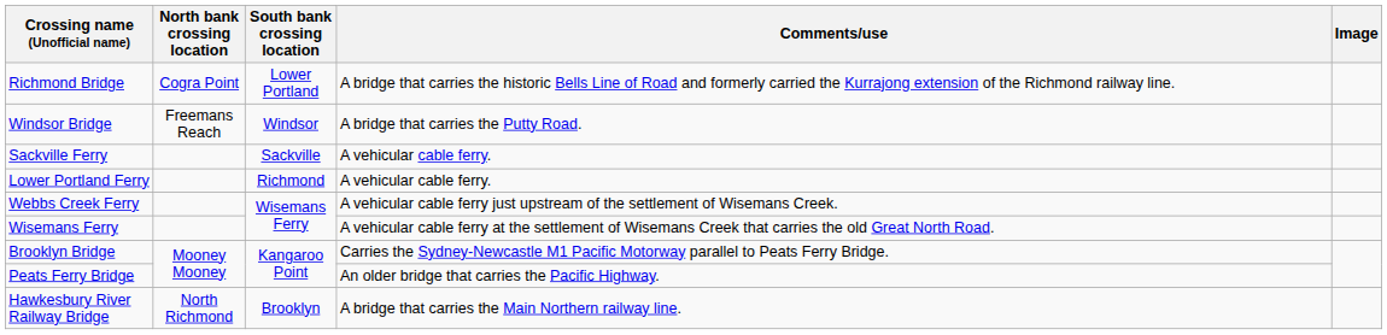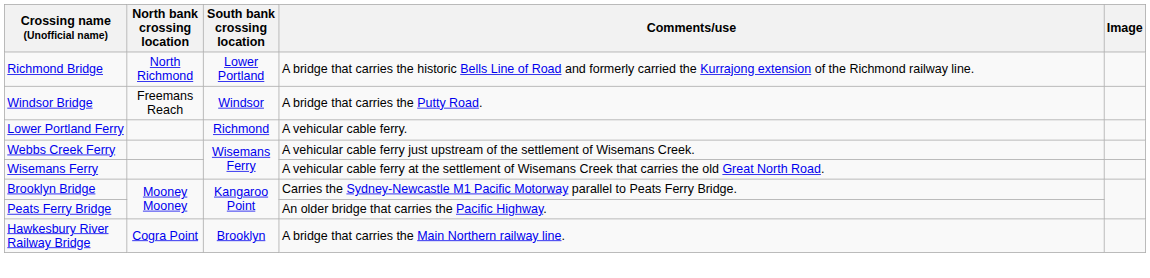 <table class="wikitable">
 <tr>
 <th width="150pt">Crossing name<br><small>(Unofficial name)</small></th>
 <th width="90pt">North bank crossing location</th>
 <th width="90pt">South bank crossing location</th>
 <th width="1050pt">Comments/use</th>
 <th>Image</th>
 </tr>
 <tr>
 <td><a href='#'>Richmond Bridge</a></td>
-<td align="center"><a href='#'>Cogra Point</a></td>
+<td align="center"><a href='#'>North Richmond</a></td>
 <td align="center"><a href='#'>Lower Portland</a></td>
 <td>A bridge that carries the historic <a href='#'>Bells Line of Road</a> and formerly carried the <a href='#'>Kurrajong extension</a> of the Richmond railway line.</td>
 <td align="center"></td>
 </tr>
 <tr>
 <td><a href='#'>Windsor Bridge</a></td>
 <td align="center">Freemans Reach</td>
 <td align="center"><a href='#'>Windsor</a></td>
 <td>A bridge that carries the <a href='#'>Putty Road</a>.</td>
-<td align="center"></td>
-</tr>
-<tr>
-<td><a href='#'>Sackville Ferry</a></td>
-<td></td>
-<td align="center"><a href='#'>Sackville</a></td>
-<td>A vehicular <a href='#'>cable ferry</a>.</td>
 <td align="center"></td>
 </tr>
 <tr>
 <td><a href='#'>Lower Portland Ferry</a></td>
 <td></td>
 <td align="center"><a href='#'>Richmond</a></td>
 <td>A vehicular cable ferry.</td>
 <td align="center"></td>
 </tr>
 <tr>
 <td><a href='#'>Webbs Creek Ferry</a></td>
 <td></td>
 <td rowspan=2 align="center"><a href='#'>Wisemans Ferry</a></td>
 <td>A vehicular cable ferry just upstream of the settlement of Wisemans Creek.</td>
 <td align="center"></td>
 </tr>
 <tr>
 <td><a href='#'>Wisemans Ferry</a></td>
 <td></td>
 <td>A vehicular cable ferry at the settlement of Wisemans Creek that carries the old <a href='#'>Great North Road</a>.</td>
 <td align="center"></td>
 </tr>
 <tr>
 <td><a href='#'>Brooklyn Bridge</a></td>
 <td rowspan=2 align="center"><a href='#'>Mooney Mooney</a></td>
 <td rowspan=2 align="center"><a href='#'>Kangaroo Point</a></td>
 <td>Carries the <a href='#'>Sydney-Newcastle M1 Pacific Motorway</a> parallel to Peats Ferry Bridge.</td>
 <td rowspan=2 align="center"></td>
 </tr>
 <tr>
 <td><a href='#'>Peats Ferry Bridge</a></td>
 <td>An older bridge that carries the <a href='#'>Pacific Highway</a>.</td>
 </tr>
 <tr>
 <td><a href='#'>Hawkesbury River Railway Bridge</a></td>
-<td align="center"><a href='#'>North Richmond</a></td>
+<td align="center"><a href='#'>Cogra Point</a></td>
 <td align="center"><a href='#'>Brooklyn</a></td>
 <td>A bridge that carries the <a href='#'>Main Northern railway line</a>.</td>
 <td align="center"></td>
 </tr>
 </table>
